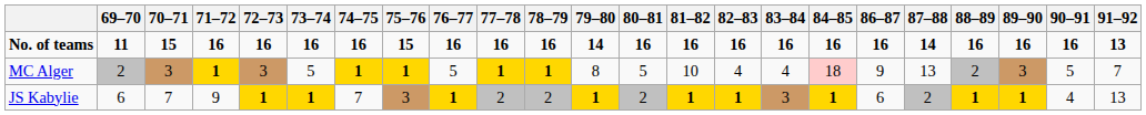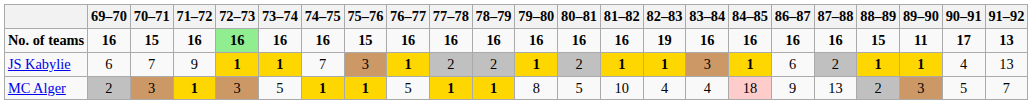 <table border=1  bordercolor="#CCCCCC" class=wikitable style="font-size:90%;">
 <tr align=LEFT valign=CENTER>
 <th></th>
 <th>69–70</th>
 <th>70–71</th>
 <th>71–72</th>
 <th>72–73</th>
 <th>73–74</th>
 <th>74–75</th>
 <th>75–76</th>
 <th>76–77</th>
 <th>77–78</th>
 <th>78–79</th>
 <th>79–80</th>
 <th>80–81</th>
 <th>81–82</th>
 <th>82–83</th>
 <th>83–84</th>
 <th>84–85</th>
 <th>86–87</th>
 <th>87–88</th>
 <th>88–89</th>
 <th>89–90</th>
 <th>90–91</th>
 <th>91–92</th>
 </tr>
 <tr align=CENTER>
 <td><strong>No. of teams</strong></td>
-<td><strong>11</strong></td>
+<td><strong>16</strong></td>
 <td><strong>15</strong></td>
 <td><strong>16</strong></td>
-<td><strong>16</strong></td>
+<td style="background: lightgreen;"><strong>16</strong></td>
 <td><strong>16</strong></td>
 <td><strong>16</strong></td>
 <td><strong>15</strong></td>
 <td><strong>16</strong></td>
 <td><strong>16</strong></td>
 <td><strong>16</strong></td>
-<td><strong>14</strong></td>
+<td><strong>16</strong></td>
+<td><strong>16</strong></td>
+<td><strong>16</strong></td>
+<td><strong>19</strong></td>
 <td><strong>16</strong></td>
 <td><strong>16</strong></td>
 <td><strong>16</strong></td>
 <td><strong>16</strong></td>
-<td><strong>16</strong></td>
-<td><strong>16</strong></td>
-<td><strong>14</strong></td>
-<td><strong>16</strong></td>
-<td><strong>16</strong></td>
-<td><strong>16</strong></td>
+<td><strong>15</strong></td>
+<td><strong>11</strong></td>
+<td><strong>17</strong></td>
 <td><strong>13</strong></td>
+</tr>
+<tr align=CENTER valign=BOTTOM>
+<td align=LEFT><a href='#'>JS Kabylie</a></td>
+<td>6</td>
+<td>7</td>
+<td>9</td>
+<td bgcolor=gold><strong>1</strong></td>
+<td bgcolor=gold><strong>1</strong></td>
+<td>7</td>
+<td bgcolor=#cc9966>3</td>
+<td bgcolor=gold><strong>1</strong></td>
+<td bgcolor=silver>2</td>
+<td bgcolor=silver>2</td>
+<td bgcolor=gold><strong>1</strong></td>
+<td bgcolor=silver>2</td>
+<td bgcolor=gold><strong>1</strong></td>
+<td bgcolor=gold><strong>1</strong></td>
+<td bgcolor=#cc9966>3</td>
+<td bgcolor=gold><strong>1</strong></td>
+<td>6</td>
+<td bgcolor=silver>2</td>
+<td bgcolor=gold><strong>1</strong></td>
+<td bgcolor=gold><strong>1</strong></td>
+<td>4</td>
+<td>13</td>
 </tr>
 <tr align=CENTER valign=BOTTOM>
 <td align=LEFT><a href='#'>MC Alger</a></td>
 <td bgcolor=silver>2</td>
 <td bgcolor=#cc9966>3</td>
 <td bgcolor=gold><strong>1</strong></td>
 <td bgcolor=#cc9966>3</td>
 <td>5</td>
 <td bgcolor=gold><strong>1</strong></td>
 <td bgcolor=gold><strong>1</strong></td>
 <td>5</td>
 <td bgcolor=gold><strong>1</strong></td>
 <td bgcolor=gold><strong>1</strong></td>
 <td>8</td>
 <td>5</td>
 <td>10</td>
 <td>4</td>
 <td>4</td>
 <td bgcolor=#FFCCCC>18</td>
 <td>9</td>
 <td>13</td>
 <td bgcolor=silver>2</td>
 <td bgcolor=#cc9966>3</td>
 <td>5</td>
 <td>7</td>
 </tr>
-<tr align=CENTER valign=BOTTOM>
-<td align=LEFT><a href='#'>JS Kabylie</a></td>
-<td>6</td>
-<td>7</td>
-<td>9</td>
-<td bgcolor=gold><strong>1</strong></td>
-<td bgcolor=gold><strong>1</strong></td>
-<td>7</td>
-<td bgcolor=#cc9966>3</td>
-<td bgcolor=gold><strong>1</strong></td>
-<td bgcolor=silver>2</td>
-<td bgcolor=silver>2</td>
-<td bgcolor=gold><strong>1</strong></td>
-<td bgcolor=silver>2</td>
-<td bgcolor=gold><strong>1</strong></td>
-<td bgcolor=gold><strong>1</strong></td>
-<td bgcolor=#cc9966>3</td>
-<td bgcolor=gold><strong>1</strong></td>
-<td>6</td>
-<td bgcolor=silver>2</td>
-<td bgcolor=gold><strong>1</strong></td>
-<td bgcolor=gold><strong>1</strong></td>
-<td>4</td>
-<td>13</td>
-</tr>
 </table>
